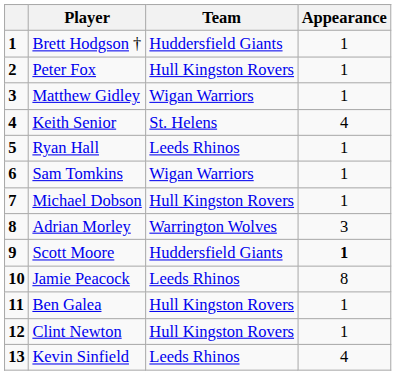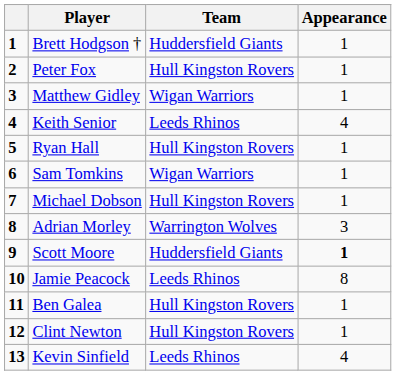 <table class="wikitable">
 <tr>
 <th></th>
 <th>Player</th>
 <th>Team</th>
 <th>Appearance</th>
 </tr>
 <tr>
 <td><strong>1</strong></td>
 <td> <a href='#'>Brett Hodgson</a> †</td>
 <td> <a href='#'>Huddersfield Giants</a></td>
 <td style="text-align:center;">1</td>
 </tr>
 <tr>
 <td><strong>2</strong></td>
 <td> <a href='#'>Peter Fox</a></td>
 <td> <a href='#'>Hull Kingston Rovers</a></td>
 <td style="text-align:center;">1</td>
 </tr>
 <tr>
 <td><strong>3</strong></td>
 <td> <a href='#'>Matthew Gidley</a></td>
 <td> <a href='#'>Wigan Warriors</a></td>
 <td style="text-align:center;">1</td>
 </tr>
 <tr>
 <td><strong>4</strong></td>
 <td> <a href='#'>Keith Senior</a></td>
-<td> <a href='#'>St. Helens</a></td>
+<td> <a href='#'>Leeds Rhinos</a></td>
 <td style="text-align:center;">4</td>
 </tr>
 <tr>
 <td><strong>5</strong></td>
 <td> <a href='#'>Ryan Hall</a></td>
-<td> <a href='#'>Leeds Rhinos</a></td>
+<td> <a href='#'>Hull Kingston Rovers</a></td>
 <td style="text-align:center;">1</td>
 </tr>
 <tr>
 <td><strong>6</strong></td>
 <td> <a href='#'>Sam Tomkins</a></td>
 <td> <a href='#'>Wigan Warriors</a></td>
 <td style="text-align:center;">1</td>
 </tr>
 <tr>
 <td><strong>7</strong></td>
 <td> <a href='#'>Michael Dobson</a></td>
 <td> <a href='#'>Hull Kingston Rovers</a></td>
 <td style="text-align:center;">1</td>
 </tr>
 <tr>
 <td><strong>8</strong></td>
 <td> <a href='#'>Adrian Morley</a></td>
 <td> <a href='#'>Warrington Wolves</a></td>
 <td style="text-align:center;">3</td>
 </tr>
 <tr>
 <td><strong>9</strong></td>
 <td> <a href='#'>Scott Moore</a></td>
 <td> <a href='#'>Huddersfield Giants</a></td>
 <td style="text-align:center;"><strong>1</strong></td>
 </tr>
 <tr>
 <td><strong>10</strong></td>
 <td> <a href='#'>Jamie Peacock</a></td>
 <td> <a href='#'>Leeds Rhinos</a></td>
 <td style="text-align:center;">8</td>
 </tr>
 <tr>
 <td><strong>11</strong></td>
 <td> <a href='#'>Ben Galea</a></td>
 <td> <a href='#'>Hull Kingston Rovers</a></td>
 <td style="text-align:center;">1</td>
 </tr>
 <tr>
 <td><strong>12</strong></td>
 <td> <a href='#'>Clint Newton</a></td>
 <td> <a href='#'>Hull Kingston Rovers</a></td>
 <td style="text-align:center;">1</td>
 </tr>
 <tr>
 <td><strong>13</strong></td>
 <td> <a href='#'>Kevin Sinfield</a></td>
 <td> <a href='#'>Leeds Rhinos</a></td>
 <td style="text-align:center;">4</td>
 </tr>
 </table>
